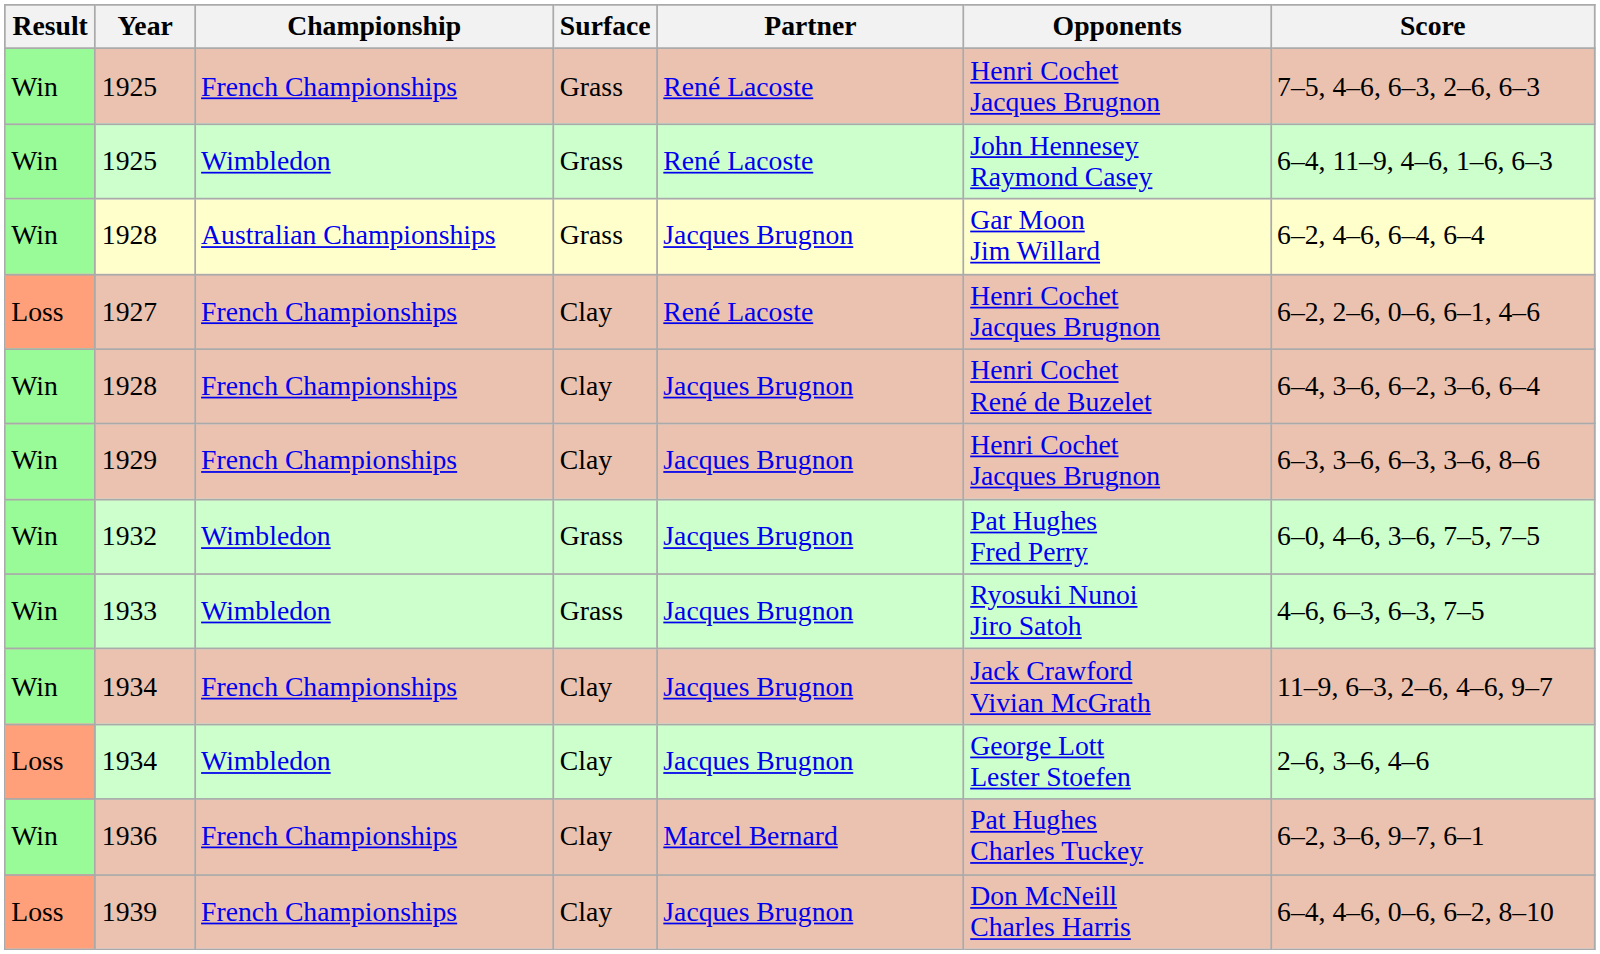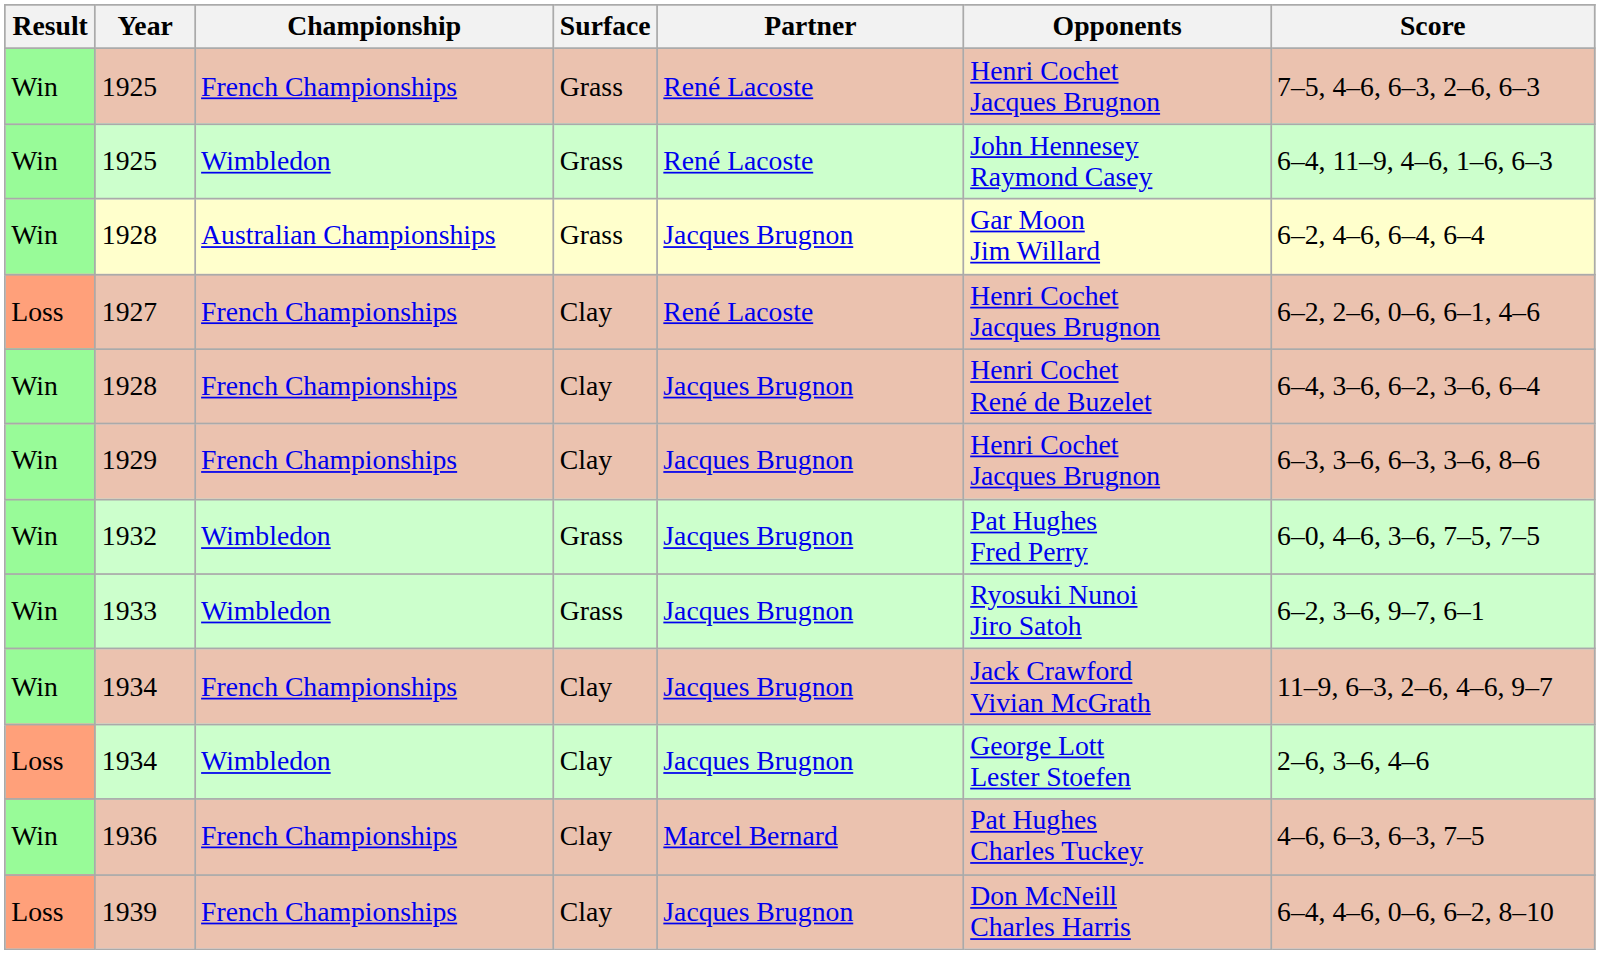 <table class="sortable wikitable">
 <tr>
 <th style="width:45px">Result</th>
 <th style="width:50px">Year</th>
 <th style="width:200px">Championship</th>
 <th style="width:50px">Surface</th>
 <th style="width:170px">Partner</th>
 <th style="width:170px">Opponents</th>
 <th style="width:180px" class="unsortable">Score</th>
 </tr>
 <tr style="background:#ebc2af;">
 <td style="background:#98fb98;">Win</td>
 <td>1925</td>
 <td><a href='#'>French Championships</a></td>
 <td>Grass</td>
 <td> <a href='#'>René Lacoste</a></td>
 <td> <a href='#'>Henri Cochet</a> <br>  <a href='#'>Jacques Brugnon</a></td>
 <td>7–5, 4–6, 6–3, 2–6, 6–3</td>
 </tr>
 <tr style="background:#cfc;">
 <td style="background:#98fb98;">Win</td>
 <td>1925</td>
 <td><a href='#'>Wimbledon</a></td>
 <td>Grass</td>
 <td> <a href='#'>René Lacoste</a></td>
 <td> <a href='#'>John Hennesey</a> <br>  <a href='#'>Raymond Casey</a></td>
 <td>6–4, 11–9, 4–6, 1–6, 6–3</td>
 </tr>
 <tr style="background:#ffc;">
 <td style="background:#98fb98;">Win</td>
 <td>1928</td>
 <td><a href='#'>Australian Championships</a></td>
 <td>Grass</td>
 <td> <a href='#'>Jacques Brugnon</a></td>
 <td> <a href='#'>Gar Moon</a> <br>  <a href='#'>Jim Willard</a></td>
 <td>6–2, 4–6, 6–4, 6–4</td>
 </tr>
 <tr style="background:#ebc2af;">
 <td style="background:#ffa07a;">Loss</td>
 <td>1927</td>
 <td><a href='#'>French Championships</a></td>
 <td>Clay</td>
 <td> <a href='#'>René Lacoste</a></td>
 <td> <a href='#'>Henri Cochet</a> <br>  <a href='#'>Jacques Brugnon</a></td>
 <td>6–2, 2–6, 0–6, 6–1, 4–6</td>
 </tr>
 <tr style="background:#ebc2af;">
 <td style="background:#98fb98;">Win</td>
 <td>1928</td>
 <td><a href='#'>French Championships</a></td>
 <td>Clay</td>
 <td> <a href='#'>Jacques Brugnon</a></td>
 <td> <a href='#'>Henri Cochet</a> <br>  <a href='#'>René de Buzelet</a></td>
 <td>6–4, 3–6, 6–2, 3–6, 6–4</td>
 </tr>
 <tr style="background:#ebc2af;">
 <td style="background:#98fb98;">Win</td>
 <td>1929</td>
 <td><a href='#'>French Championships</a></td>
 <td>Clay</td>
 <td> <a href='#'>Jacques Brugnon</a></td>
 <td> <a href='#'>Henri Cochet</a> <br>  <a href='#'>Jacques Brugnon</a></td>
 <td>6–3, 3–6, 6–3, 3–6, 8–6</td>
 </tr>
 <tr style="background:#cfc;">
 <td style="background:#98fb98;">Win</td>
 <td>1932</td>
 <td><a href='#'>Wimbledon</a></td>
 <td>Grass</td>
 <td> <a href='#'>Jacques Brugnon</a></td>
 <td> <a href='#'>Pat Hughes</a> <br>  <a href='#'>Fred Perry</a></td>
 <td>6–0, 4–6, 3–6, 7–5, 7–5</td>
 </tr>
 <tr style="background:#cfc;">
 <td style="background:#98fb98;">Win</td>
 <td>1933</td>
 <td><a href='#'>Wimbledon</a></td>
 <td>Grass</td>
 <td> <a href='#'>Jacques Brugnon</a></td>
 <td> <a href='#'>Ryosuki Nunoi</a> <br>  <a href='#'>Jiro Satoh</a></td>
-<td>4–6, 6–3, 6–3, 7–5</td>
+<td>6–2, 3–6, 9–7, 6–1</td>
 </tr>
 <tr style="background:#ebc2af;">
 <td style="background:#98fb98;">Win</td>
 <td>1934</td>
 <td><a href='#'>French Championships</a></td>
 <td>Clay</td>
 <td> <a href='#'>Jacques Brugnon</a></td>
 <td> <a href='#'>Jack Crawford</a> <br>  <a href='#'>Vivian McGrath</a></td>
 <td>11–9, 6–3, 2–6, 4–6, 9–7</td>
 </tr>
 <tr style="background:#cfc;">
 <td style="background:#ffa07a;">Loss</td>
 <td>1934</td>
 <td><a href='#'>Wimbledon</a></td>
 <td>Clay</td>
 <td> <a href='#'>Jacques Brugnon</a></td>
 <td> <a href='#'>George Lott</a> <br>  <a href='#'>Lester Stoefen</a></td>
 <td>2–6, 3–6, 4–6</td>
 </tr>
 <tr style="background:#ebc2af;">
 <td style="background:#98fb98;">Win</td>
 <td>1936</td>
 <td><a href='#'>French Championships</a></td>
 <td>Clay</td>
 <td> <a href='#'>Marcel Bernard</a></td>
 <td> <a href='#'>Pat Hughes</a> <br>  <a href='#'>Charles Tuckey</a></td>
-<td>6–2, 3–6, 9–7, 6–1</td>
+<td>4–6, 6–3, 6–3, 7–5</td>
 </tr>
 <tr style="background:#ebc2af;">
 <td style="background:#ffa07a;">Loss</td>
 <td>1939</td>
 <td><a href='#'>French Championships</a></td>
 <td>Clay</td>
 <td> <a href='#'>Jacques Brugnon</a></td>
 <td> <a href='#'>Don McNeill</a> <br>  <a href='#'>Charles Harris</a></td>
 <td>6–4, 4–6, 0–6, 6–2, 8–10</td>
 </tr>
 </table>
